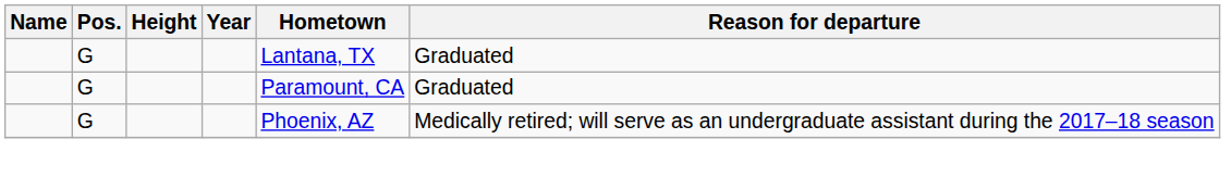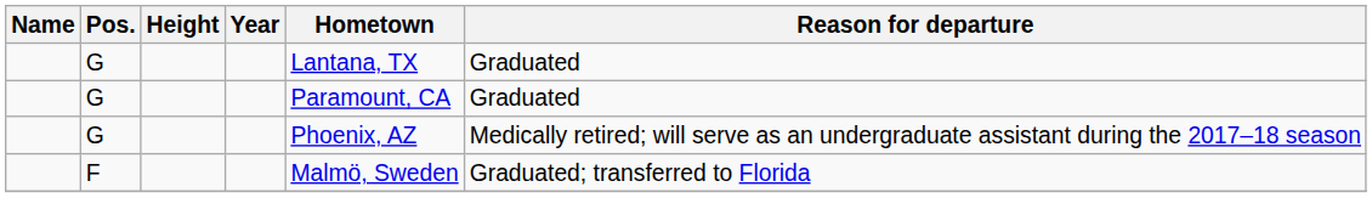 <table class="wikitable sortable" style="font-size:90%;" border="1">
 <tr>
 <th>Name</th>
 <th>Pos.</th>
 <th>Height</th>
 <th>Year</th>
 <th>Hometown</th>
 <th ! class="unsortable">Reason for departure</th>
 </tr>
 <tr>
 <td></td>
 <td>G</td>
 <td></td>
 <td></td>
 <td><a href='#'>Lantana, TX</a></td>
 <td>Graduated</td>
 </tr>
 <tr>
 <td></td>
 <td>G</td>
 <td></td>
 <td></td>
 <td><a href='#'>Paramount, CA</a></td>
 <td>Graduated</td>
 </tr>
 <tr>
 <td></td>
 <td>G</td>
 <td></td>
 <td></td>
 <td><a href='#'>Phoenix, AZ</a></td>
 <td>Medically retired; will serve as an undergraduate assistant during the <a href='#'>2017–18 season</a></td>
 </tr>
 <tr>
+<td></td>
+<td>F</td>
+<td></td>
+<td></td>
+<td><a href='#'>Malmö, Sweden</a></td>
+<td>Graduated; transferred to <a href='#'>Florida</a></td>
+</tr>
+<tr>
 </tr>
 </table>
